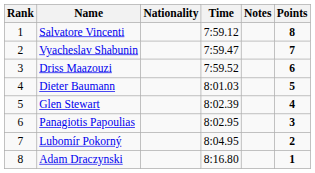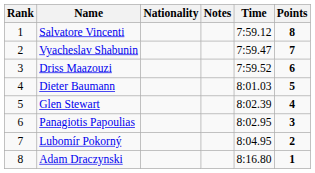 <table class="wikitable sortable" style="text-align:center">
 <tr>
 <th>Rank</th>
 <th>Name</th>
 <th>Nationality</th>
+<th>Notes</th>
 <th>Time</th>
-<th>Notes</th>
 <th>Points</th>
 </tr>
 <tr>
 <td>1</td>
 <td align=left><a href='#'>Salvatore Vincenti</a></td>
 <td align=left></td>
+<td></td>
 <td>7:59.12</td>
-<td></td>
 <td><strong>8</strong></td>
 </tr>
 <tr>
 <td>2</td>
 <td align=left><a href='#'>Vyacheslav Shabunin</a></td>
 <td align=left></td>
+<td></td>
 <td>7:59.47</td>
-<td></td>
 <td><strong>7</strong></td>
 </tr>
 <tr>
 <td>3</td>
 <td align=left><a href='#'>Driss Maazouzi</a></td>
 <td align=left></td>
+<td></td>
 <td>7:59.52</td>
-<td></td>
 <td><strong>6</strong></td>
 </tr>
 <tr>
 <td>4</td>
 <td align=left><a href='#'>Dieter Baumann</a></td>
 <td align=left></td>
+<td></td>
 <td>8:01.03</td>
-<td></td>
 <td><strong>5</strong></td>
 </tr>
 <tr>
 <td>5</td>
 <td align=left><a href='#'>Glen Stewart</a></td>
 <td align=left></td>
+<td></td>
 <td>8:02.39</td>
-<td></td>
 <td><strong>4</strong></td>
 </tr>
 <tr>
 <td>6</td>
 <td align=left><a href='#'>Panagiotis Papoulias</a></td>
 <td align=left></td>
+<td></td>
 <td>8:02.95</td>
-<td></td>
 <td><strong>3</strong></td>
 </tr>
 <tr>
 <td>7</td>
 <td align=left><a href='#'>Lubomír Pokorný</a></td>
 <td align=left></td>
+<td></td>
 <td>8:04.95</td>
-<td></td>
 <td><strong>2</strong></td>
 </tr>
 <tr>
 <td>8</td>
 <td align=left><a href='#'>Adam Draczynski</a></td>
 <td align=left></td>
+<td></td>
 <td>8:16.80</td>
-<td></td>
 <td><strong>1</strong></td>
 </tr>
 </table>
